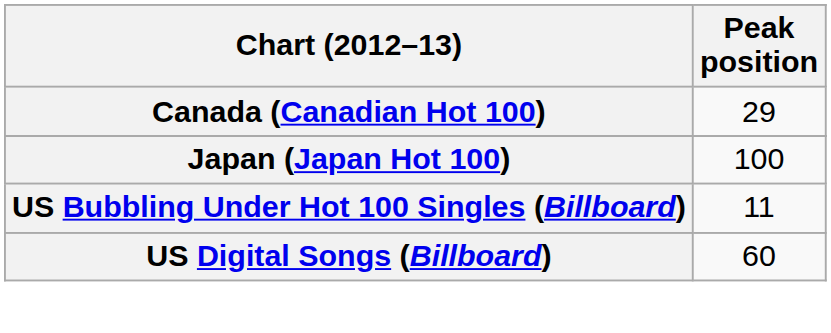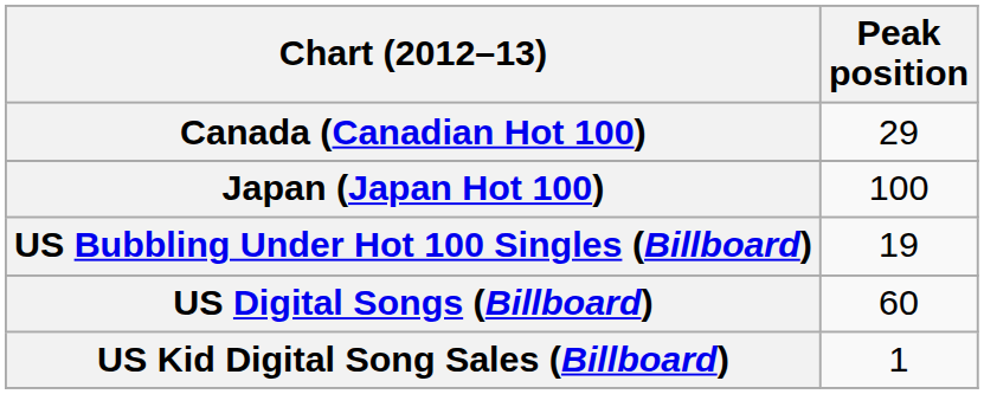 <table class="wikitable sortable plainrowheaders" style="text-align:center">
 <tr>
 <th scope="col">Chart (2012–13)</th>
 <th scope="col">Peak<br>position</th>
 </tr>
 <tr>
 <th scope="row">Canada (<a href='#'>Canadian Hot 100</a>)</th>
 <td>29</td>
 </tr>
 <tr>
 </tr>
 <tr>
 <th scope="row">Japan (<a href='#'>Japan Hot 100</a>)</th>
 <td>100</td>
 </tr>
 <tr>
 <th scope="row">US <a href='#'>Bubbling Under Hot 100 Singles</a> (<em><a href='#'>Billboard</a></em>)</th>
-<td>11</td>
+<td>19</td>
 </tr>
 <tr>
 <th scope="row">US <a href='#'>Digital Songs</a> (<em><a href='#'>Billboard</a></em>)</th>
 <td>60</td>
 </tr>
+<tr>
+<th scope="row">US Kid Digital Song Sales (<em><a href='#'>Billboard</a></em>)</th>
+<td>1</td>
+</tr>
 </table>
